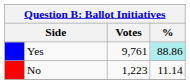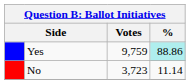 <table class="wikitable" style="font-size: 95%; clear:both">
 <tr style="background-color:#E9E9E9">
 <th colspan=4><a href='#'>Question B: Ballot Initiatives</a></th>
 </tr>
 <tr style="background-color:#E9E9E9">
 <th colspan=2 style="width: 130px">Side</th>
 <th style="width: 50px">Votes</th>
 <th style="width: 40px">%</th>
 </tr>
 <tr>
 <td bgcolor="blue"></td>
 <td>Yes</td>
-<td align="right">9,761</td>
+<td align="right">9,759</td>
 <td align="right" style="background: paleturquoise;">88.86</td>
 </tr>
 <tr>
 <td bgcolor="red"></td>
 <td>No</td>
-<td align="right">1,223</td>
+<td align="right">3,723</td>
 <td align="right">11.14</td>
 </tr>
 <tr>
 </tr>
 </table>
